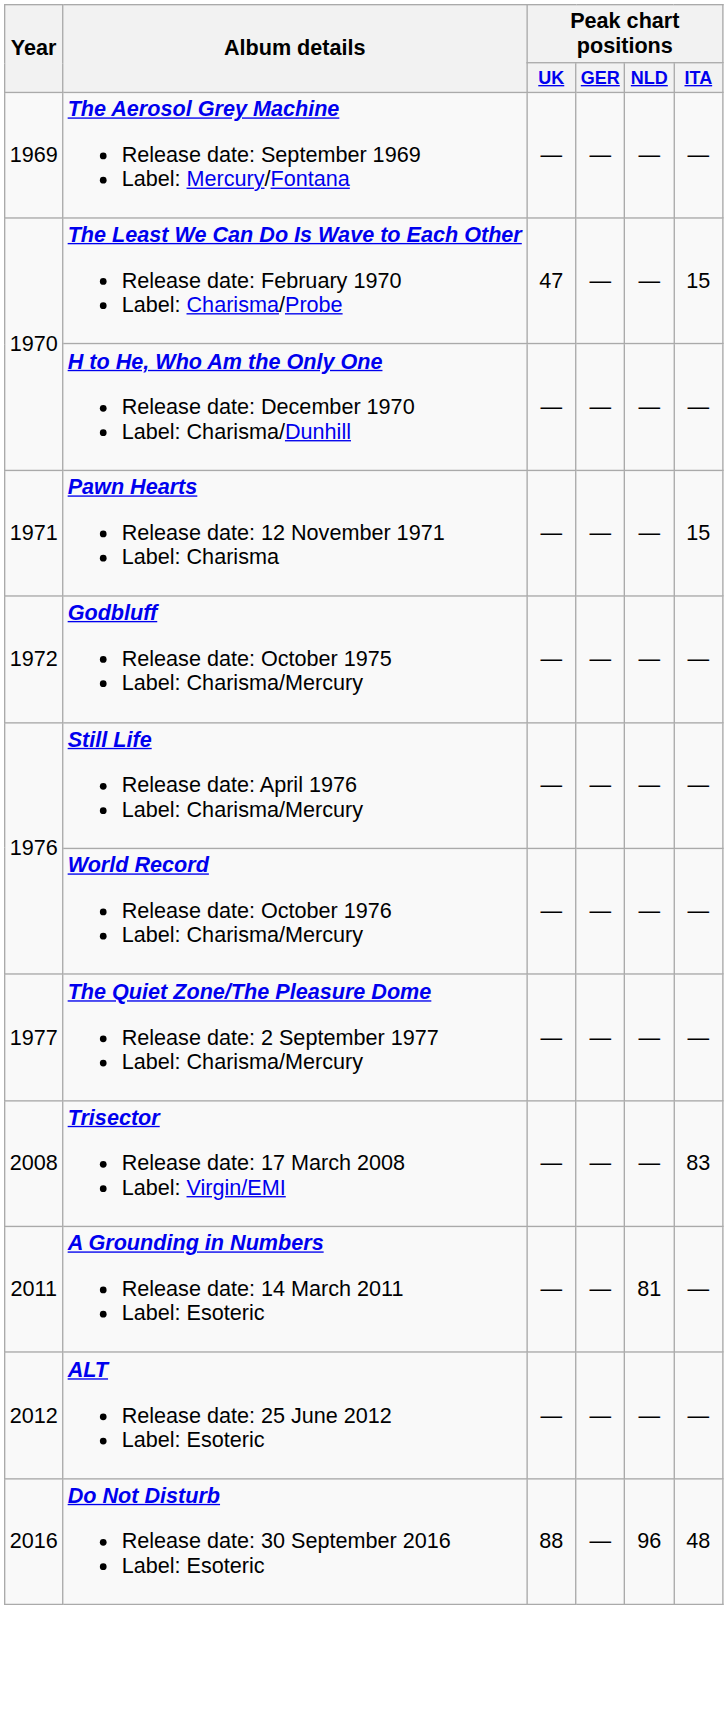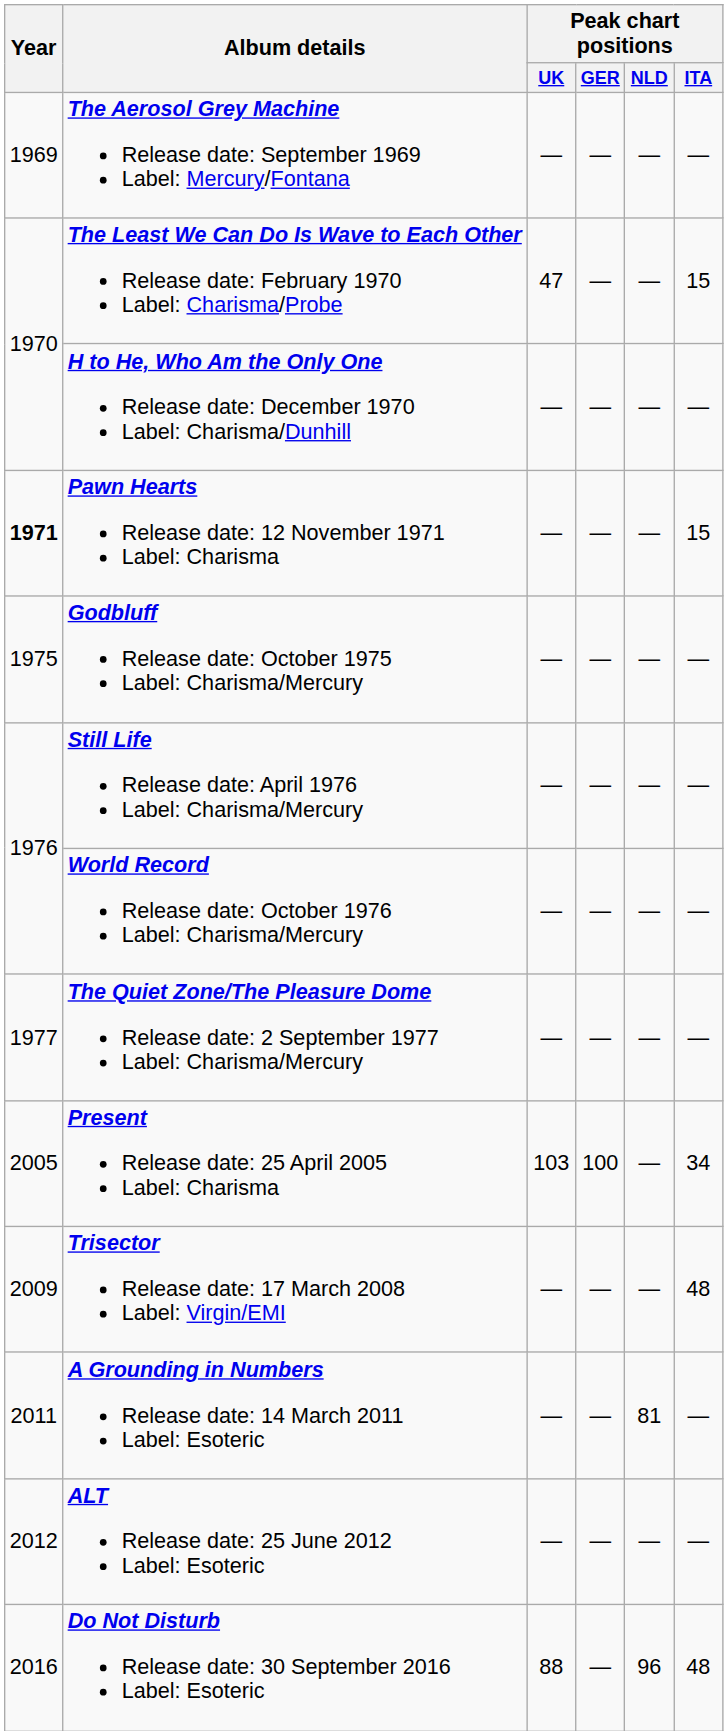 <table class="wikitable" style="text-align:center;">
 <tr>
 <th rowspan="2">Year</th>
 <th rowspan="2">Album details</th>
 <th colspan="4">Peak chart positions</th>
 </tr>
 <tr style="font-size:smaller;">
 <th width="30"><a href='#'>UK</a><br></th>
 <th width="30"><a href='#'>GER</a><br></th>
 <th width="30"><a href='#'>NLD</a><br></th>
 <th width="30"><a href='#'>ITA</a><br></th>
 </tr>
 <tr>
 <td>1969</td>
 <td align="left"><strong><em><a href='#'>The Aerosol Grey Machine</a></em></strong><br><ul><li>Release date: September 1969</li><li>Label: <a href='#'>Mercury</a>/<a href='#'>Fontana</a></li></ul></td>
 <td>—</td>
 <td>—</td>
 <td>—</td>
 <td>—</td>
 </tr>
 <tr>
 <td rowspan=2>1970</td>
 <td align="left"><strong><em><a href='#'>The Least We Can Do Is Wave to Each Other</a></em></strong><br><ul><li>Release date: February 1970</li><li>Label: <a href='#'>Charisma</a>/<a href='#'>Probe</a></li></ul></td>
 <td>47</td>
 <td>—</td>
 <td>—</td>
 <td>15</td>
 </tr>
 <tr>
 <td align="left"><strong><em><a href='#'>H to He, Who Am the Only One</a></em></strong><br><ul><li>Release date: December 1970</li><li>Label: Charisma/<a href='#'>Dunhill</a></li></ul></td>
 <td>—</td>
 <td>—</td>
 <td>—</td>
 <td>—</td>
 </tr>
 <tr>
-<td>1971</td>
+<td><strong>1971</strong></td>
 <td align="left"><strong><em><a href='#'>Pawn Hearts</a></em></strong><br><ul><li>Release date: 12 November 1971</li><li>Label: Charisma</li></ul></td>
 <td>—</td>
 <td>—</td>
 <td>—</td>
 <td>15</td>
 </tr>
 <tr>
-<td>1972</td>
+<td>1975</td>
 <td align="left"><strong><em><a href='#'>Godbluff</a></em></strong><br><ul><li>Release date: October 1975</li><li>Label: Charisma/Mercury</li></ul></td>
 <td>—</td>
 <td>—</td>
 <td>—</td>
 <td>—</td>
 </tr>
 <tr>
 <td rowspan=2>1976</td>
 <td align="left"><strong><em><a href='#'>Still Life</a></em></strong><br><ul><li>Release date: April 1976</li><li>Label: Charisma/Mercury</li></ul></td>
 <td>—</td>
 <td>—</td>
 <td>—</td>
 <td>—</td>
 </tr>
 <tr>
 <td align="left"><strong><em><a href='#'>World Record</a></em></strong><br><ul><li>Release date: October 1976</li><li>Label: Charisma/Mercury</li></ul></td>
 <td>—</td>
 <td>—</td>
 <td>—</td>
 <td>—</td>
 </tr>
 <tr>
 <td>1977</td>
 <td align="left"><strong><em><a href='#'>The Quiet Zone/The Pleasure Dome</a></em></strong><br><ul><li>Release date: 2 September 1977</li><li>Label: Charisma/Mercury</li></ul></td>
 <td>—</td>
 <td>—</td>
 <td>—</td>
 <td>—</td>
 </tr>
 <tr>
-<td>2008</td>
+<td>2005</td>
+<td align="left"><strong><em><a href='#'>Present</a></em></strong><br><ul><li>Release date: 25 April 2005</li><li>Label: Charisma</li></ul></td>
+<td>103</td>
+<td>100</td>
+<td>—</td>
+<td>34</td>
+</tr>
+<tr>
+<td>2009</td>
 <td align="left"><strong><em><a href='#'>Trisector</a></em></strong><br><ul><li>Release date: 17 March 2008</li><li>Label: <a href='#'>Virgin/EMI</a></li></ul></td>
 <td>—</td>
 <td>—</td>
 <td>—</td>
-<td>83</td>
+<td>48</td>
 </tr>
 <tr>
 <td>2011</td>
 <td align="left"><strong><em><a href='#'>A Grounding in Numbers</a></em></strong><br><ul><li>Release date: 14 March 2011</li><li>Label: Esoteric</li></ul></td>
 <td>—</td>
 <td>—</td>
 <td>81</td>
 <td>—</td>
 </tr>
 <tr>
 <td>2012</td>
 <td align="left"><strong><em><a href='#'>ALT</a></em></strong><br><ul><li>Release date: 25 June 2012</li><li>Label: Esoteric</li></ul></td>
 <td>—</td>
 <td>—</td>
 <td>—</td>
 <td>—</td>
 </tr>
 <tr>
 <td>2016</td>
 <td align="left"><strong><em><a href='#'>Do Not Disturb</a></em></strong><br><ul><li>Release date: 30 September 2016</li><li>Label: Esoteric</li></ul></td>
 <td>88</td>
 <td>—</td>
 <td>96</td>
 <td>48</td>
 </tr>
 </table>
